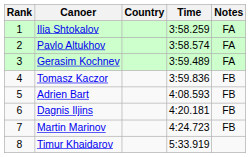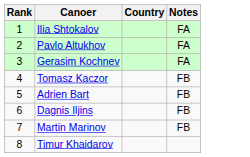 <table class="wikitable sortable" style="text-align:center;">
 <tr>
 <th>Rank</th>
 <th>Canoer</th>
 <th>Country</th>
-<th>Time</th>
 <th>Notes</th>
 </tr>
 <tr bgcolor=ccffcc>
 <td>1</td>
 <td align=left><a href='#'>Ilia Shtokalov</a></td>
 <td align=left></td>
-<td>3:58.259</td>
 <td>FA</td>
 </tr>
 <tr bgcolor=ccffcc>
 <td>2</td>
 <td align=left><a href='#'>Pavlo Altukhov</a></td>
 <td align=left></td>
-<td>3:58.574</td>
 <td>FA</td>
 </tr>
 <tr bgcolor=ccffcc>
 <td>3</td>
 <td align=left><a href='#'>Gerasim Kochnev</a></td>
 <td align=left></td>
-<td>3:59.489</td>
 <td>FA</td>
 </tr>
 <tr>
 <td>4</td>
 <td align=left><a href='#'>Tomasz Kaczor</a></td>
 <td align=left></td>
-<td>3:59.836</td>
 <td>FB</td>
 </tr>
 <tr>
 <td>5</td>
 <td align=left><a href='#'>Adrien Bart</a></td>
 <td align=left></td>
-<td>4:08.593</td>
 <td>FB</td>
 </tr>
 <tr>
 <td>6</td>
 <td align=left><a href='#'>Dagnis Iljins</a></td>
 <td align=left></td>
-<td>4:20.181</td>
 <td>FB</td>
 </tr>
 <tr>
 <td>7</td>
 <td align=left><a href='#'>Martin Marinov</a></td>
 <td align=left></td>
-<td>4:24.723</td>
 <td>FB</td>
 </tr>
 <tr>
 <td>8</td>
 <td align=left><a href='#'>Timur Khaidarov</a></td>
 <td align=left></td>
-<td>5:33.919</td>
 <td></td>
 </tr>
 </table>
